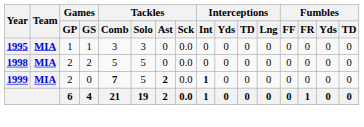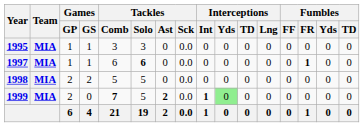 <table class="wikitable" style="text-align:center">
 <tr>
 <th rowspan="2">Year</th>
 <th rowspan="2">Team</th>
 <th colspan="2">Games</th>
 <th colspan="4">Tackles</th>
 <th colspan="4">Interceptions</th>
 <th colspan="4">Fumbles</th>
 </tr>
 <tr>
 <th>GP</th>
 <th>GS</th>
 <th>Comb</th>
 <th>Solo</th>
 <th>Ast</th>
 <th>Sck</th>
 <th>Int</th>
 <th>Yds</th>
 <th>TD</th>
 <th>Lng</th>
 <th>FF</th>
 <th>FR</th>
 <th>Yds</th>
 <th>TD</th>
 </tr>
 <tr>
 <th><a href='#'>1995</a></th>
 <th><a href='#'>MIA</a></th>
 <td>1</td>
 <td>1</td>
 <td>3</td>
 <td>3</td>
 <td>0</td>
 <td>0.0</td>
 <td>0</td>
 <td>0</td>
 <td>0</td>
 <td>0</td>
 <td>0</td>
 <td>0</td>
 <td>0</td>
 <td>0</td>
 </tr>
 <tr>
+<th><a href='#'>1997</a></th>
+<th><a href='#'>MIA</a></th>
+<td>1</td>
+<td>1</td>
+<td>6</td>
+<td><strong>6</strong></td>
+<td>0</td>
+<td>0.0</td>
+<td>0</td>
+<td>0</td>
+<td>0</td>
+<td>0</td>
+<td>0</td>
+<td><strong>1</strong></td>
+<td>0</td>
+<td>0</td>
+</tr>
+<tr>
 <th><a href='#'>1998</a></th>
 <th><a href='#'>MIA</a></th>
 <td>2</td>
 <td>2</td>
 <td>5</td>
 <td>5</td>
 <td>0</td>
 <td>0.0</td>
 <td>0</td>
 <td>0</td>
 <td>0</td>
 <td>0</td>
 <td>0</td>
 <td>0</td>
 <td>0</td>
 <td>0</td>
 </tr>
 <tr>
 <th><a href='#'>1999</a></th>
 <th><a href='#'>MIA</a></th>
 <td>2</td>
 <td>0</td>
 <td><strong>7</strong></td>
 <td>5</td>
 <td><strong>2</strong></td>
 <td>0.0</td>
 <td><strong>1</strong></td>
-<td>0</td>
+<td style="background: lightgreen;">0</td>
 <td>0</td>
 <td>0</td>
 <td>0</td>
 <td>0</td>
 <td>0</td>
 <td>0</td>
 </tr>
 <tr>
 <th colspan="2"></th>
 <th>6</th>
 <th>4</th>
 <th>21</th>
 <th>19</th>
 <th>2</th>
 <th>0.0</th>
 <th>1</th>
 <th>0</th>
 <th>0</th>
 <th>0</th>
 <th>0</th>
 <th>1</th>
 <th>0</th>
 <th>0</th>
 </tr>
 </table>
